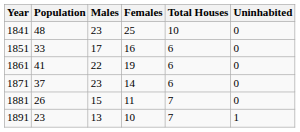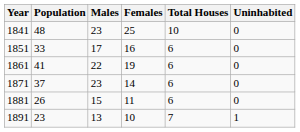 <table class="wikitable">
 <tr>
 <th>Year</th>
 <th>Population</th>
 <th>Males</th>
 <th>Females</th>
 <th>Total Houses</th>
 <th>Uninhabited</th>
 </tr>
 <tr>
 <td>1841</td>
 <td>48</td>
 <td>23</td>
 <td>25</td>
 <td>10</td>
 <td>0</td>
 </tr>
 <tr>
 <td>1851</td>
 <td>33</td>
 <td>17</td>
 <td>16</td>
 <td>6</td>
 <td>0</td>
 </tr>
 <tr>
 <td>1861</td>
 <td>41</td>
 <td>22</td>
 <td>19</td>
 <td>6</td>
 <td>0</td>
 </tr>
 <tr>
 <td>1871</td>
 <td>37</td>
 <td>23</td>
 <td>14</td>
 <td>6</td>
 <td>0</td>
 </tr>
 <tr>
 <td>1881</td>
 <td>26</td>
 <td>15</td>
 <td>11</td>
-<td>7</td>
+<td>6</td>
 <td>0</td>
 </tr>
 <tr>
 <td>1891</td>
 <td>23</td>
 <td>13</td>
 <td>10</td>
 <td>7</td>
 <td>1</td>
 </tr>
 </table>
